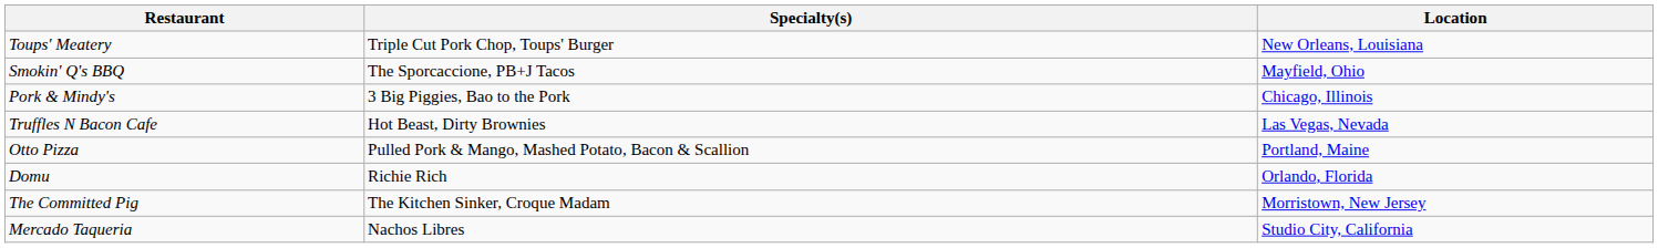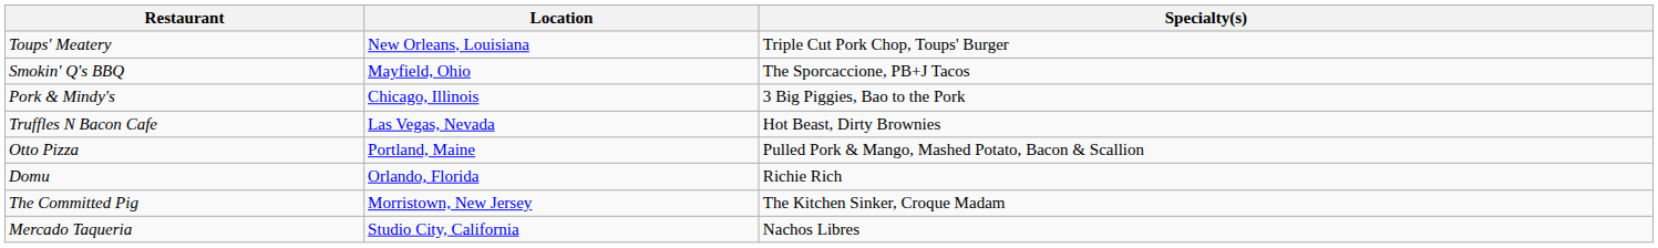 <table class="wikitable" style="width:100%;">
 <tr>
 <th>Restaurant</th>
+<th>Location</th>
 <th>Specialty(s)</th>
-<th>Location</th>
 </tr>
 <tr>
 <td><em>Toups' Meatery</em></td>
+<td><a href='#'>New Orleans, Louisiana</a></td>
 <td>Triple Cut Pork Chop, Toups' Burger</td>
-<td><a href='#'>New Orleans, Louisiana</a></td>
 </tr>
 <tr>
 <td><em>Smokin' Q's BBQ</em></td>
+<td><a href='#'>Mayfield, Ohio</a></td>
 <td>The Sporcaccione, PB+J Tacos</td>
-<td><a href='#'>Mayfield, Ohio</a></td>
 </tr>
 <tr>
 <td><em>Pork & Mindy's</em></td>
+<td><a href='#'>Chicago, Illinois</a></td>
 <td>3 Big Piggies, Bao to the Pork</td>
-<td><a href='#'>Chicago, Illinois</a></td>
 </tr>
 <tr>
 <td><em>Truffles N Bacon Cafe</em></td>
+<td><a href='#'>Las Vegas, Nevada</a></td>
 <td>Hot Beast, Dirty Brownies</td>
-<td><a href='#'>Las Vegas, Nevada</a></td>
 </tr>
 <tr>
 <td><em>Otto Pizza</em></td>
+<td><a href='#'>Portland, Maine</a></td>
 <td>Pulled Pork & Mango, Mashed Potato, Bacon & Scallion</td>
-<td><a href='#'>Portland, Maine</a></td>
 </tr>
 <tr>
 <td><em>Domu</em></td>
+<td><a href='#'>Orlando, Florida</a></td>
 <td>Richie Rich</td>
-<td><a href='#'>Orlando, Florida</a></td>
 </tr>
 <tr>
 <td><em>The Committed Pig</em></td>
+<td><a href='#'>Morristown, New Jersey</a></td>
 <td>The Kitchen Sinker, Croque Madam</td>
-<td><a href='#'>Morristown, New Jersey</a></td>
 </tr>
 <tr>
 <td><em>Mercado Taqueria</em></td>
+<td><a href='#'>Studio City, California</a></td>
 <td>Nachos Libres</td>
-<td><a href='#'>Studio City, California</a></td>
 </tr>
 </table>
